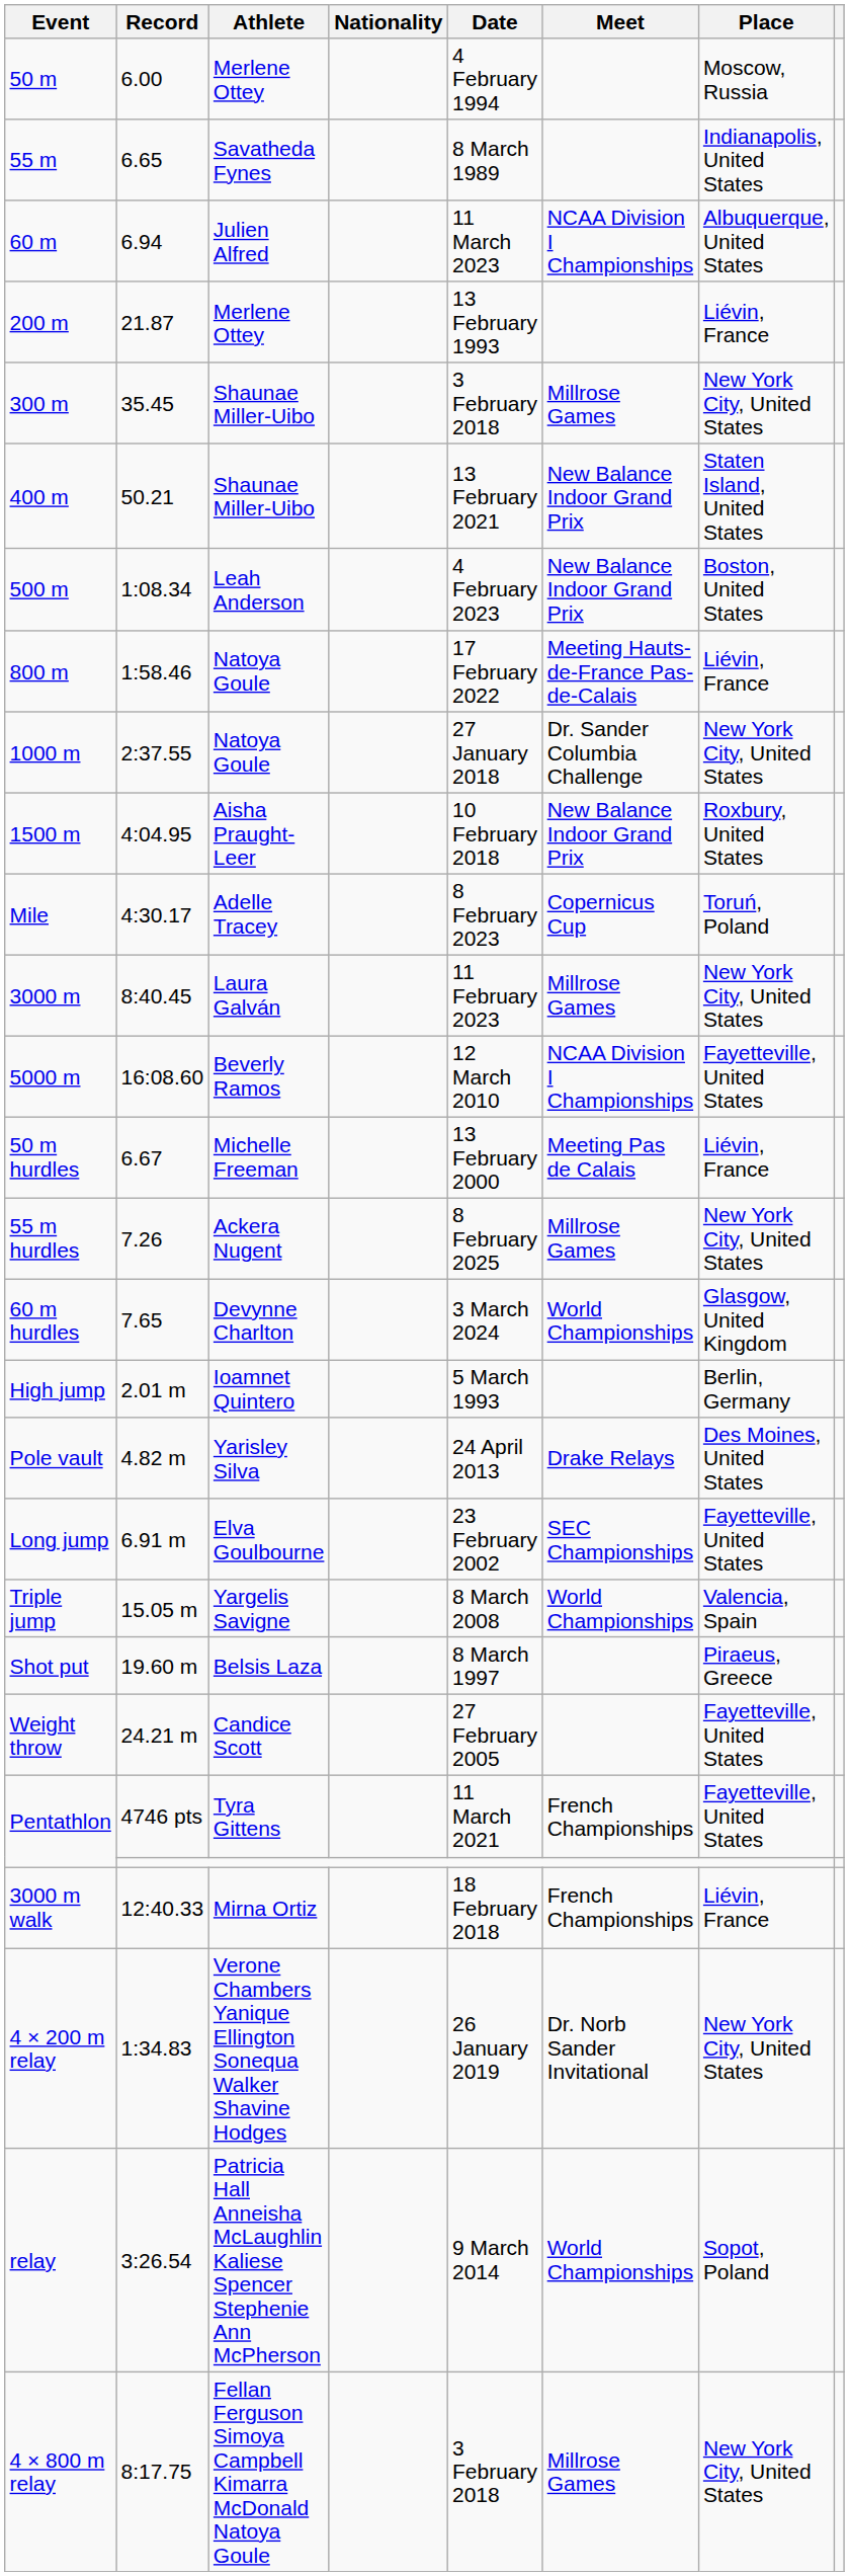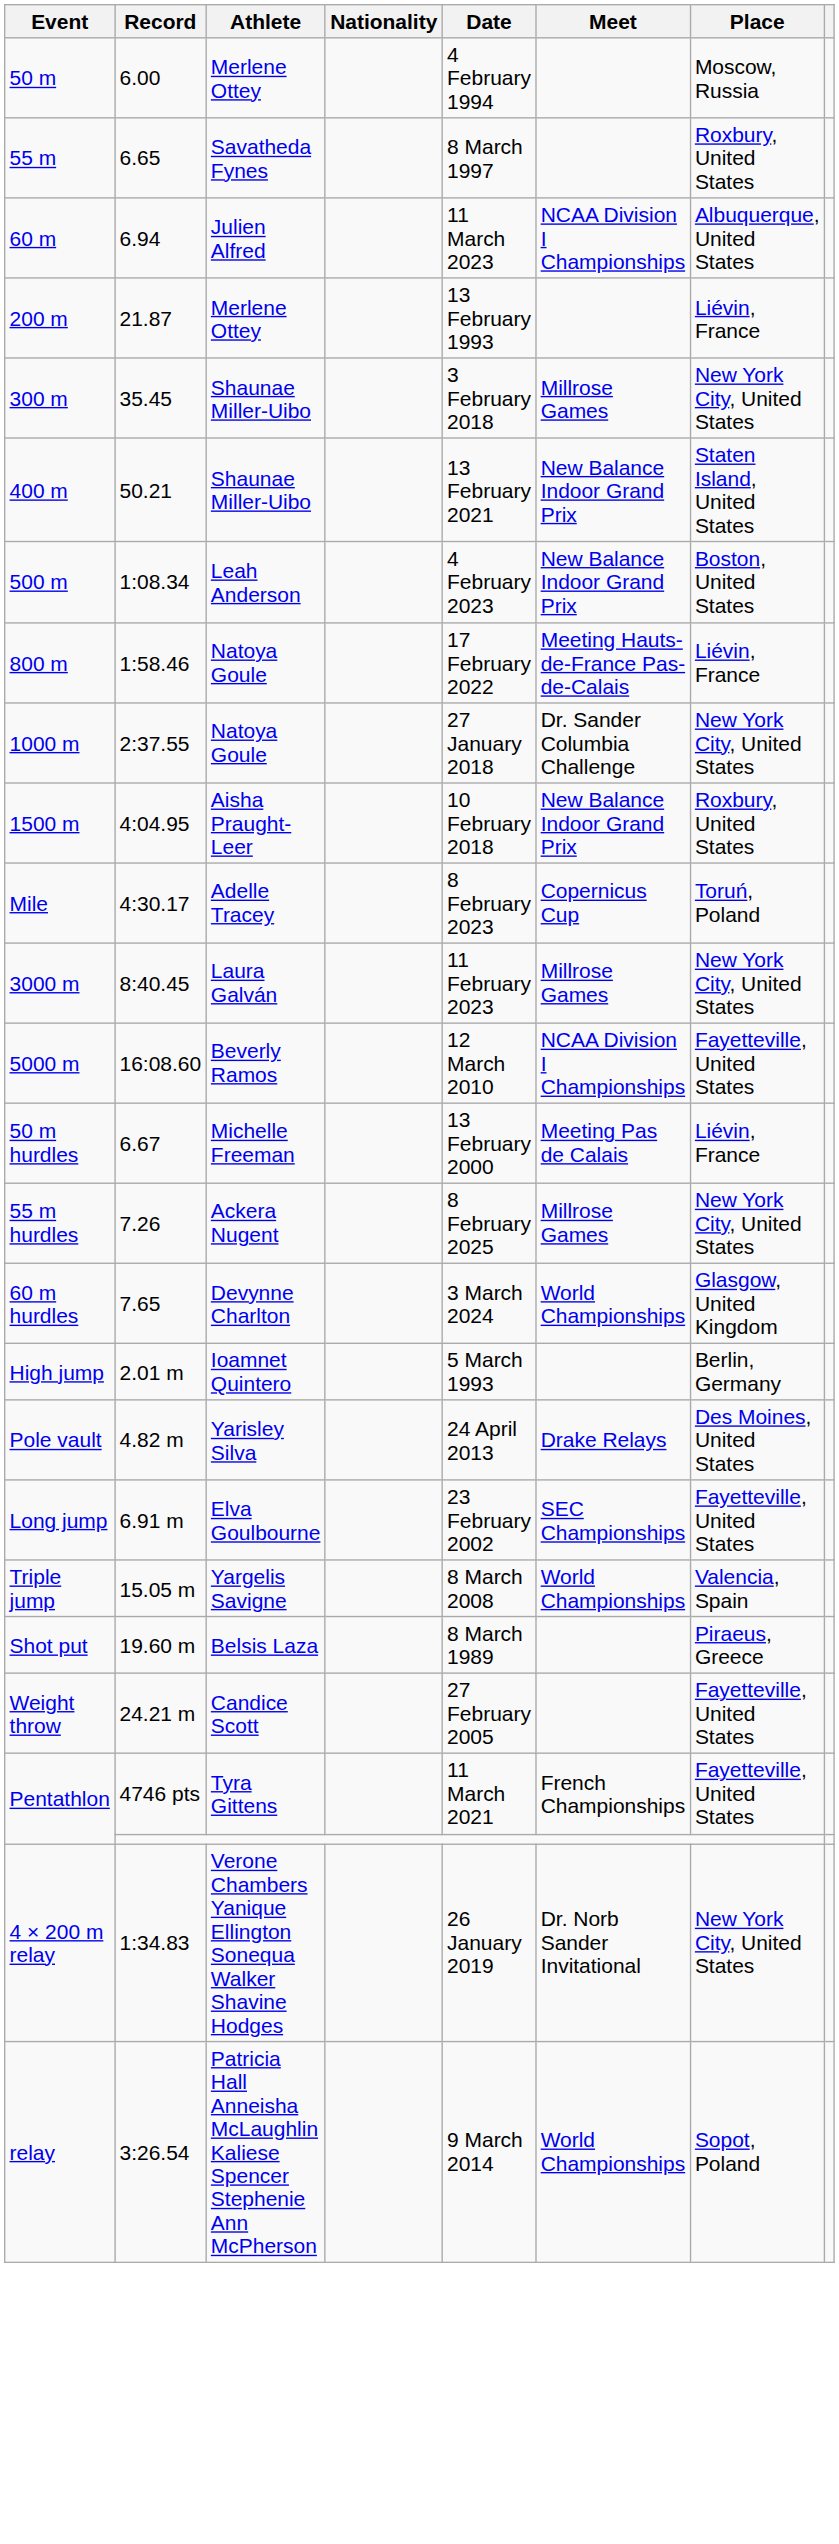 <table class="wikitable" style="font-size:95%; width: 95%;">
 <tr>
 <th>Event</th>
 <th>Record</th>
 <th>Athlete</th>
 <th>Nationality</th>
 <th>Date</th>
 <th>Meet</th>
 <th>Place</th>
 <th></th>
 </tr>
 <tr>
 <td><a href='#'>50 m</a></td>
 <td>6.00</td>
 <td><a href='#'>Merlene Ottey</a></td>
 <td></td>
 <td>4 February 1994</td>
 <td></td>
 <td>Moscow, Russia</td>
 <td></td>
 </tr>
 <tr>
 <td><a href='#'>55 m</a></td>
 <td>6.65</td>
 <td><a href='#'>Savatheda Fynes</a></td>
 <td></td>
-<td>8 March 1989</td>
+<td>8 March 1997</td>
 <td></td>
-<td><a href='#'>Indianapolis</a>, United States</td>
+<td><a href='#'>Roxbury</a>, United States</td>
 <td></td>
 </tr>
 <tr>
 <td><a href='#'>60 m</a></td>
 <td>6.94 </td>
 <td><a href='#'>Julien Alfred</a></td>
 <td></td>
 <td>11 March 2023</td>
 <td><a href='#'>NCAA Division I Championships</a></td>
 <td><a href='#'>Albuquerque</a>, United States</td>
 <td></td>
 </tr>
 <tr>
 <td><a href='#'>200 m</a></td>
 <td>21.87</td>
 <td><a href='#'>Merlene Ottey</a></td>
 <td></td>
 <td>13 February 1993</td>
 <td></td>
 <td><a href='#'>Liévin</a>, France</td>
 <td></td>
 </tr>
 <tr>
 <td><a href='#'>300 m</a></td>
 <td>35.45</td>
 <td><a href='#'>Shaunae Miller-Uibo</a></td>
 <td></td>
 <td>3 February 2018</td>
 <td><a href='#'>Millrose Games</a></td>
 <td><a href='#'>New York City</a>, United States</td>
 <td></td>
 </tr>
 <tr>
 <td><a href='#'>400 m</a></td>
 <td>50.21</td>
 <td><a href='#'>Shaunae Miller-Uibo</a></td>
 <td></td>
 <td>13 February 2021</td>
 <td><a href='#'>New Balance Indoor Grand Prix</a></td>
 <td><a href='#'>Staten Island</a>, United States</td>
 <td></td>
 </tr>
 <tr>
 <td><a href='#'>500 m</a></td>
 <td>1:08.34</td>
 <td><a href='#'>Leah Anderson</a></td>
 <td></td>
 <td>4 February 2023</td>
 <td><a href='#'>New Balance Indoor Grand Prix</a></td>
 <td><a href='#'>Boston</a>, United States</td>
 <td></td>
 </tr>
 <tr>
 <td><a href='#'>800 m</a></td>
 <td>1:58.46</td>
 <td><a href='#'>Natoya Goule</a></td>
 <td></td>
 <td>17 February 2022</td>
 <td><a href='#'>Meeting Hauts-de-France Pas-de-Calais</a></td>
 <td><a href='#'>Liévin</a>, France</td>
 <td></td>
 </tr>
 <tr>
 <td><a href='#'>1000 m</a></td>
 <td>2:37.55</td>
 <td><a href='#'>Natoya Goule</a></td>
 <td></td>
 <td>27 January 2018</td>
 <td>Dr. Sander Columbia Challenge</td>
 <td><a href='#'>New York City</a>, United States</td>
 <td></td>
 </tr>
 <tr>
 <td><a href='#'>1500 m</a></td>
 <td>4:04.95</td>
 <td><a href='#'>Aisha Praught-Leer</a></td>
 <td></td>
 <td>10 February 2018</td>
 <td><a href='#'>New Balance Indoor Grand Prix</a></td>
 <td><a href='#'>Roxbury</a>, United States</td>
 <td></td>
 </tr>
 <tr>
 <td><a href='#'>Mile</a></td>
 <td>4:30.17</td>
 <td><a href='#'>Adelle Tracey</a></td>
 <td></td>
 <td>8 February 2023</td>
 <td><a href='#'>Copernicus Cup</a></td>
 <td><a href='#'>Toruń</a>, Poland</td>
 <td></td>
 </tr>
 <tr>
 <td><a href='#'>3000 m</a></td>
 <td>8:40.45</td>
 <td><a href='#'>Laura Galván</a></td>
 <td></td>
 <td>11 February 2023</td>
 <td><a href='#'>Millrose Games</a></td>
 <td><a href='#'>New York City</a>, United States</td>
 <td></td>
 </tr>
 <tr>
 <td><a href='#'>5000 m</a></td>
 <td>16:08.60</td>
 <td><a href='#'>Beverly Ramos</a></td>
 <td></td>
 <td>12 March 2010</td>
 <td><a href='#'>NCAA Division I Championships</a></td>
 <td><a href='#'>Fayetteville</a>, United States</td>
 <td></td>
 </tr>
 <tr>
 <td><a href='#'>50 m hurdles</a></td>
 <td>6.67</td>
 <td><a href='#'>Michelle Freeman</a></td>
 <td></td>
 <td>13 February 2000</td>
 <td><a href='#'>Meeting Pas de Calais</a></td>
 <td><a href='#'>Liévin</a>, France</td>
 <td></td>
 </tr>
 <tr>
 <td><a href='#'>55 m hurdles</a></td>
 <td>7.26</td>
 <td><a href='#'>Ackera Nugent</a></td>
 <td></td>
 <td>8 February 2025</td>
 <td><a href='#'>Millrose Games</a></td>
 <td><a href='#'>New York City</a>, United States</td>
 <td></td>
 </tr>
 <tr>
 <td><a href='#'>60 m hurdles</a></td>
 <td>7.65</td>
 <td><a href='#'>Devynne Charlton</a></td>
 <td></td>
 <td>3 March 2024</td>
 <td><a href='#'>World Championships</a></td>
 <td><a href='#'>Glasgow</a>, United Kingdom</td>
 <td></td>
 </tr>
 <tr>
 <td><a href='#'>High jump</a></td>
 <td>2.01 m</td>
 <td><a href='#'>Ioamnet Quintero</a></td>
 <td></td>
 <td>5 March 1993</td>
 <td></td>
 <td>Berlin, Germany</td>
 <td></td>
 </tr>
 <tr>
 <td><a href='#'>Pole vault</a></td>
 <td>4.82 m</td>
 <td><a href='#'>Yarisley Silva</a></td>
 <td></td>
 <td>24 April 2013</td>
 <td><a href='#'>Drake Relays</a></td>
 <td><a href='#'>Des Moines</a>, United States</td>
 <td></td>
 </tr>
 <tr>
 <td><a href='#'>Long jump</a></td>
 <td>6.91 m</td>
 <td><a href='#'>Elva Goulbourne</a></td>
 <td></td>
 <td>23 February 2002</td>
 <td><a href='#'>SEC Championships</a></td>
 <td><a href='#'>Fayetteville</a>, United States</td>
 <td></td>
 </tr>
 <tr>
 <td><a href='#'>Triple jump</a></td>
 <td>15.05 m</td>
 <td><a href='#'>Yargelis Savigne</a></td>
 <td></td>
 <td>8 March 2008</td>
 <td><a href='#'>World Championships</a></td>
 <td><a href='#'>Valencia</a>, Spain</td>
 <td></td>
 </tr>
 <tr>
 <td><a href='#'>Shot put</a></td>
 <td>19.60 m</td>
 <td><a href='#'>Belsis Laza</a></td>
 <td></td>
-<td>8 March 1997</td>
+<td>8 March 1989</td>
 <td></td>
 <td><a href='#'>Piraeus</a>, Greece</td>
 <td></td>
 </tr>
 <tr>
 <td><a href='#'>Weight throw</a></td>
 <td>24.21 m</td>
 <td><a href='#'>Candice Scott</a></td>
 <td></td>
 <td>27 February 2005</td>
 <td></td>
 <td><a href='#'>Fayetteville</a>, United States</td>
 <td></td>
 </tr>
 <tr>
 <td rowspan=2><a href='#'>Pentathlon</a></td>
 <td>4746 pts</td>
 <td><a href='#'>Tyra Gittens</a></td>
 <td></td>
 <td>11 March 2021</td>
 <td>French Championships</td>
 <td><a href='#'>Fayetteville</a>, United States</td>
 <td></td>
 </tr>
 <tr>
 <td colspan=6></td>
 <td></td>
 </tr>
 <tr>
-<td><a href='#'>3000 m walk</a></td>
-<td>12:40.33</td>
-<td><a href='#'>Mirna Ortiz</a></td>
-<td></td>
-<td>18 February 2018</td>
-<td>French Championships</td>
-<td><a href='#'>Liévin</a>, France</td>
-<td></td>
-</tr>
-<tr>
 <td><a href='#'>4 × 200 m relay</a></td>
 <td>1:34.83</td>
 <td><a href='#'>Verone Chambers</a><br><a href='#'>Yanique Ellington</a><br><a href='#'>Sonequa Walker</a><br><a href='#'>Shavine Hodges</a></td>
 <td></td>
 <td>26 January 2019</td>
 <td>Dr. Norb Sander Invitational</td>
 <td><a href='#'>New York City</a>, United States</td>
 <td></td>
 </tr>
 <tr>
 <td><a href='#'> relay</a></td>
 <td>3:26.54</td>
 <td><a href='#'>Patricia Hall</a><br><a href='#'>Anneisha McLaughlin</a><br><a href='#'>Kaliese Spencer</a><br><a href='#'>Stephenie Ann McPherson</a></td>
 <td></td>
 <td>9 March 2014</td>
 <td><a href='#'>World Championships</a></td>
 <td><a href='#'>Sopot</a>, Poland</td>
 <td></td>
 </tr>
-<tr>
-<td><a href='#'>4 × 800 m relay</a></td>
-<td>8:17.75</td>
-<td><a href='#'>Fellan Ferguson</a><br><a href='#'>Simoya Campbell</a><br><a href='#'>Kimarra McDonald</a><br><a href='#'>Natoya Goule</a></td>
-<td></td>
-<td>3 February 2018</td>
-<td><a href='#'>Millrose Games</a></td>
-<td><a href='#'>New York City</a>, United States</td>
-<td></td>
-</tr>
 </table>
